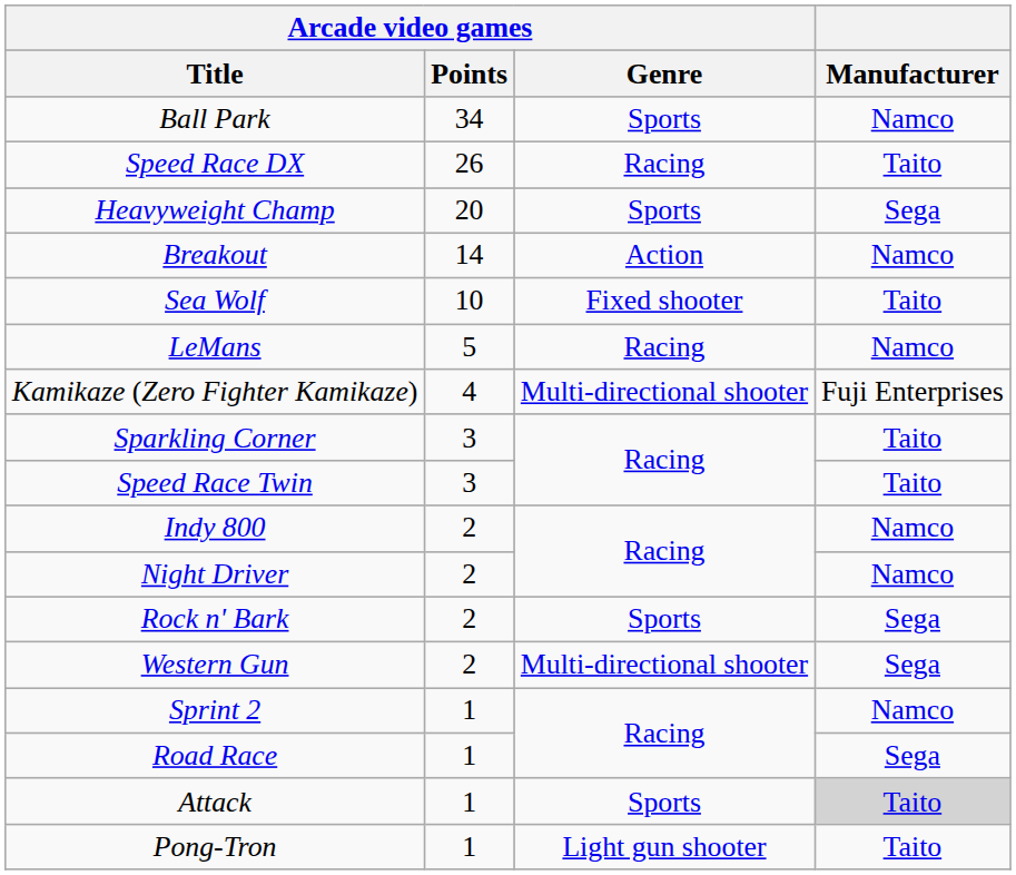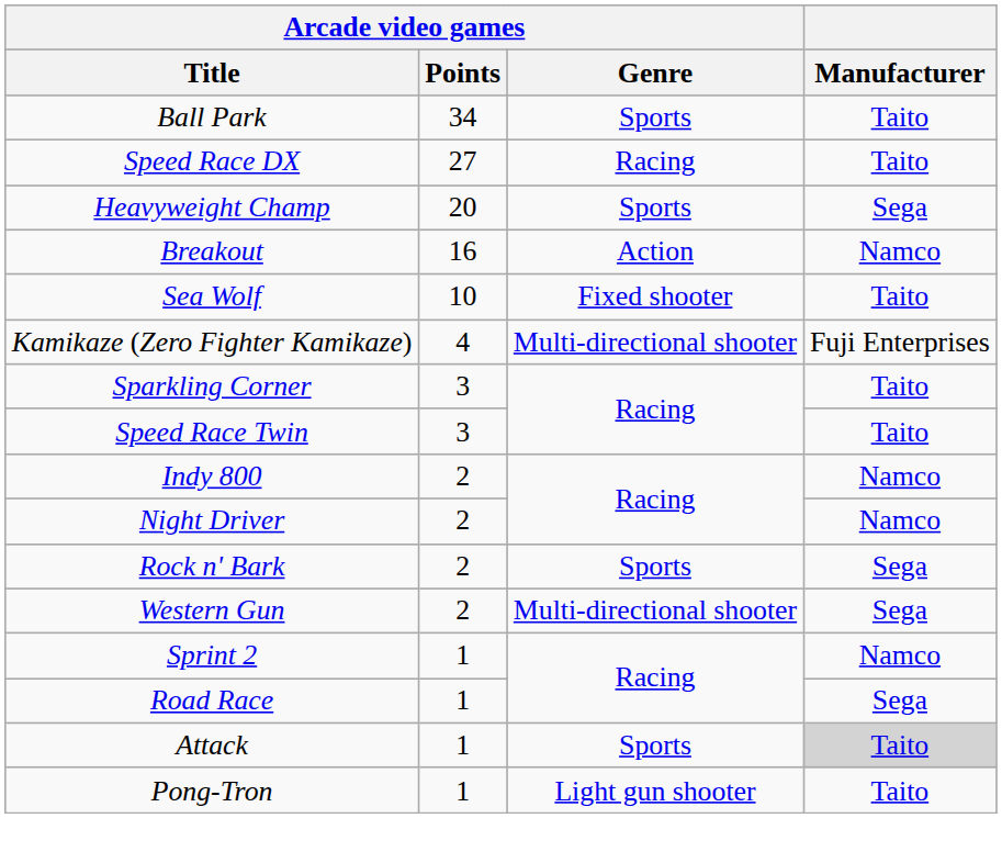 <table class="wikitable sortable" style="text-align:center">
 <tr>
 <th colspan="3"><a href='#'>Arcade video games</a></th>
 <th></th>
 </tr>
 <tr>
 <th>Title</th>
 <th>Points</th>
 <th>Genre</th>
 <th>Manufacturer</th>
 </tr>
 <tr>
 <td><em>Ball Park</em></td>
 <td>34</td>
 <td><a href='#'>Sports</a></td>
-<td><a href='#'>Namco</a></td>
+<td><a href='#'>Taito</a></td>
 </tr>
 <tr>
 <td><em><a href='#'>Speed Race DX</a></em></td>
-<td>26</td>
+<td>27</td>
 <td><a href='#'>Racing</a></td>
 <td><a href='#'>Taito</a></td>
 </tr>
 <tr>
 <td><em><a href='#'>Heavyweight Champ</a></em></td>
 <td>20</td>
 <td><a href='#'>Sports</a></td>
 <td><a href='#'>Sega</a></td>
 </tr>
 <tr>
 <td><em><a href='#'>Breakout</a></em></td>
-<td>14</td>
+<td>16</td>
 <td><a href='#'>Action</a></td>
 <td><a href='#'>Namco</a><em></em></td>
 </tr>
 <tr>
 <td><em><a href='#'>Sea Wolf</a></em></td>
 <td>10</td>
 <td><a href='#'>Fixed shooter</a></td>
 <td><a href='#'>Taito</a></td>
-</tr>
-<tr>
-<td><em><a href='#'>LeMans</a></em></td>
-<td>5</td>
-<td><a href='#'>Racing</a></td>
-<td><a href='#'>Namco</a></td>
 </tr>
 <tr>
 <td><em>Kamikaze</em> (<em>Zero Fighter Kamikaze</em>)</td>
 <td>4</td>
 <td><a href='#'>Multi-directional shooter</a></td>
 <td>Fuji Enterprises</td>
 </tr>
 <tr>
 <td><em><a href='#'>Sparkling Corner</a></em></td>
 <td>3</td>
 <td rowspan="2"><a href='#'>Racing</a></td>
 <td><a href='#'>Taito</a></td>
 </tr>
 <tr>
 <td><em><a href='#'>Speed Race Twin</a></em></td>
 <td>3</td>
 <td><a href='#'>Taito</a></td>
 </tr>
 <tr>
 <td><em><a href='#'>Indy 800</a></em></td>
 <td>2</td>
 <td rowspan="2"><a href='#'>Racing</a></td>
 <td><a href='#'>Namco</a></td>
 </tr>
 <tr>
 <td><em><a href='#'>Night Driver</a></em></td>
 <td>2</td>
 <td><a href='#'>Namco</a></td>
 </tr>
 <tr>
 <td><em><a href='#'>Rock n' Bark</a></em></td>
 <td>2</td>
 <td><a href='#'>Sports</a></td>
 <td><a href='#'>Sega</a></td>
 </tr>
 <tr>
 <td><em><a href='#'>Western Gun</a></em></td>
 <td>2</td>
 <td><a href='#'>Multi-directional shooter</a></td>
 <td><a href='#'>Sega</a></td>
 </tr>
 <tr>
 <td><em><a href='#'>Sprint 2</a></em></td>
 <td>1</td>
 <td rowspan="2"><a href='#'>Racing</a></td>
 <td><a href='#'>Namco</a></td>
 </tr>
 <tr>
 <td><em><a href='#'>Road Race</a></em></td>
 <td>1</td>
 <td><a href='#'>Sega</a></td>
 </tr>
 <tr>
 <td><em>Attack</em></td>
 <td>1</td>
 <td><a href='#'>Sports</a></td>
 <td style="background: lightgrey;"><a href='#'>Taito</a></td>
 </tr>
 <tr>
 <td><em>Pong-Tron</em></td>
 <td>1</td>
 <td><a href='#'>Light gun shooter</a></td>
 <td><a href='#'>Taito</a></td>
 </tr>
 </table>
